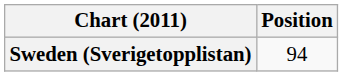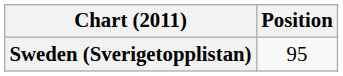 <table class="wikitable plainrowheaders" style="text-align:center">
 <tr>
 <th scope="col">Chart (2011)</th>
 <th scope="col">Position</th>
 </tr>
 <tr>
 <th scope="row">Sweden (Sverigetopplistan)</th>
-<td>94</td>
+<td>95</td>
 </tr>
 </table>
